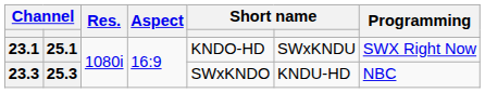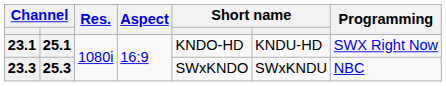 <table class="wikitable">
 <tr>
 <th scope = "col" colspan="2"><a href='#'>Channel</a></th>
 <th scope = "col" rowspan="2"><a href='#'>Res.</a></th>
 <th scope = "col" rowspan="2"><a href='#'>Aspect</a></th>
 <th scope = "col" colspan="2">Short name</th>
 <th scope = "col" rowspan="2">Programming</th>
 </tr>
 <tr>
 <th scope = "col"></th>
 <th></th>
 <th scope = "col"></th>
 <th></th>
 </tr>
 <tr>
 <th scope = "row">23.1</th>
 <th>25.1</th>
 <td rowspan="2"><a href='#'>1080i</a></td>
 <td rowspan="2"><a href='#'>16:9</a></td>
 <td>KNDO-HD</td>
-<td>SWxKNDU</td>
+<td>KNDU-HD</td>
 <td><a href='#'>SWX Right Now</a></td>
 </tr>
 <tr>
 <th scope = "row">23.3</th>
 <th>25.3</th>
 <td>SWxKNDO</td>
-<td>KNDU-HD</td>
+<td>SWxKNDU</td>
 <td><a href='#'>NBC</a></td>
 </tr>
 </table>
